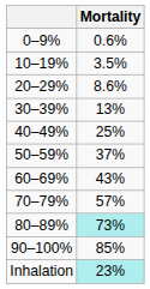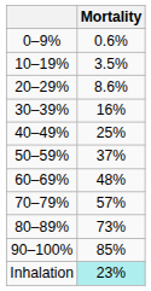 <table class="wikitable" style = "float: right; margin-left:15px; text-align:center">
 <tr>
 <th></th>
 <th>Mortality</th>
 </tr>
 <tr>
 <td>0–9%</td>
 <td>0.6%</td>
 </tr>
 <tr>
 <td>10–19%</td>
 <td>3.5%</td>
 </tr>
 <tr>
 <td>20–29%</td>
 <td>8.6%</td>
 </tr>
 <tr>
 <td>30–39%</td>
-<td>13%</td>
+<td>16%</td>
 </tr>
 <tr>
 <td>40–49%</td>
 <td>25%</td>
 </tr>
 <tr>
 <td>50–59%</td>
 <td>37%</td>
 </tr>
 <tr>
 <td>60–69%</td>
-<td>43%</td>
+<td>48%</td>
 </tr>
 <tr>
 <td>70–79%</td>
 <td>57%</td>
 </tr>
 <tr>
 <td>80–89%</td>
-<td style="background: paleturquoise;">73%</td>
+<td>73%</td>
 </tr>
 <tr>
 <td>90–100%</td>
 <td>85%</td>
 </tr>
 <tr>
 <td>Inhalation</td>
 <td style="background: paleturquoise;">23%</td>
 </tr>
 </table>
